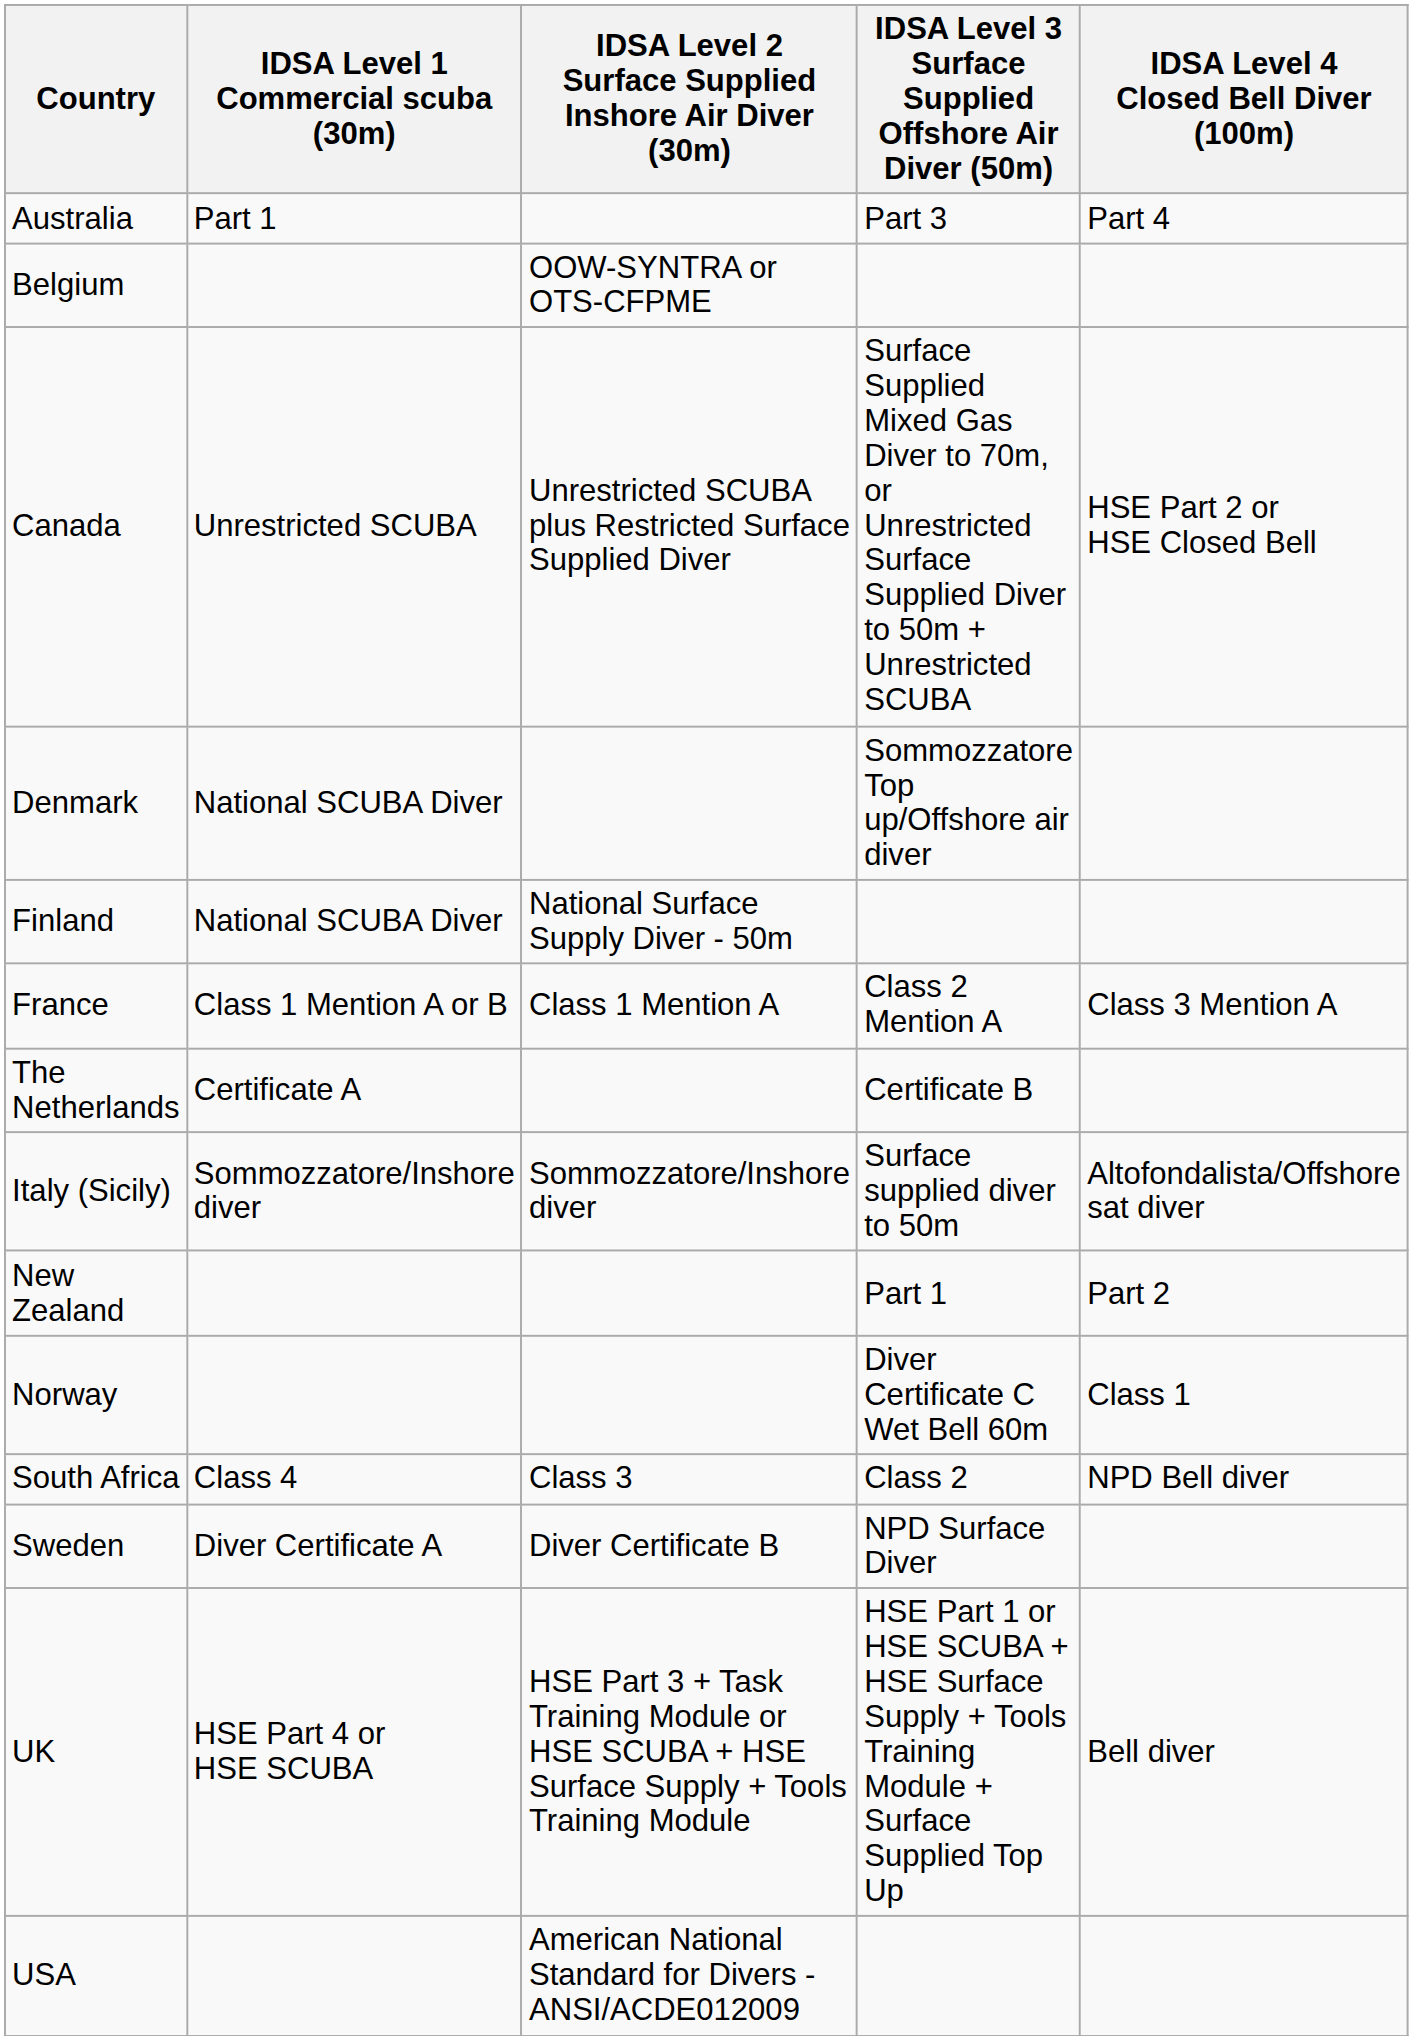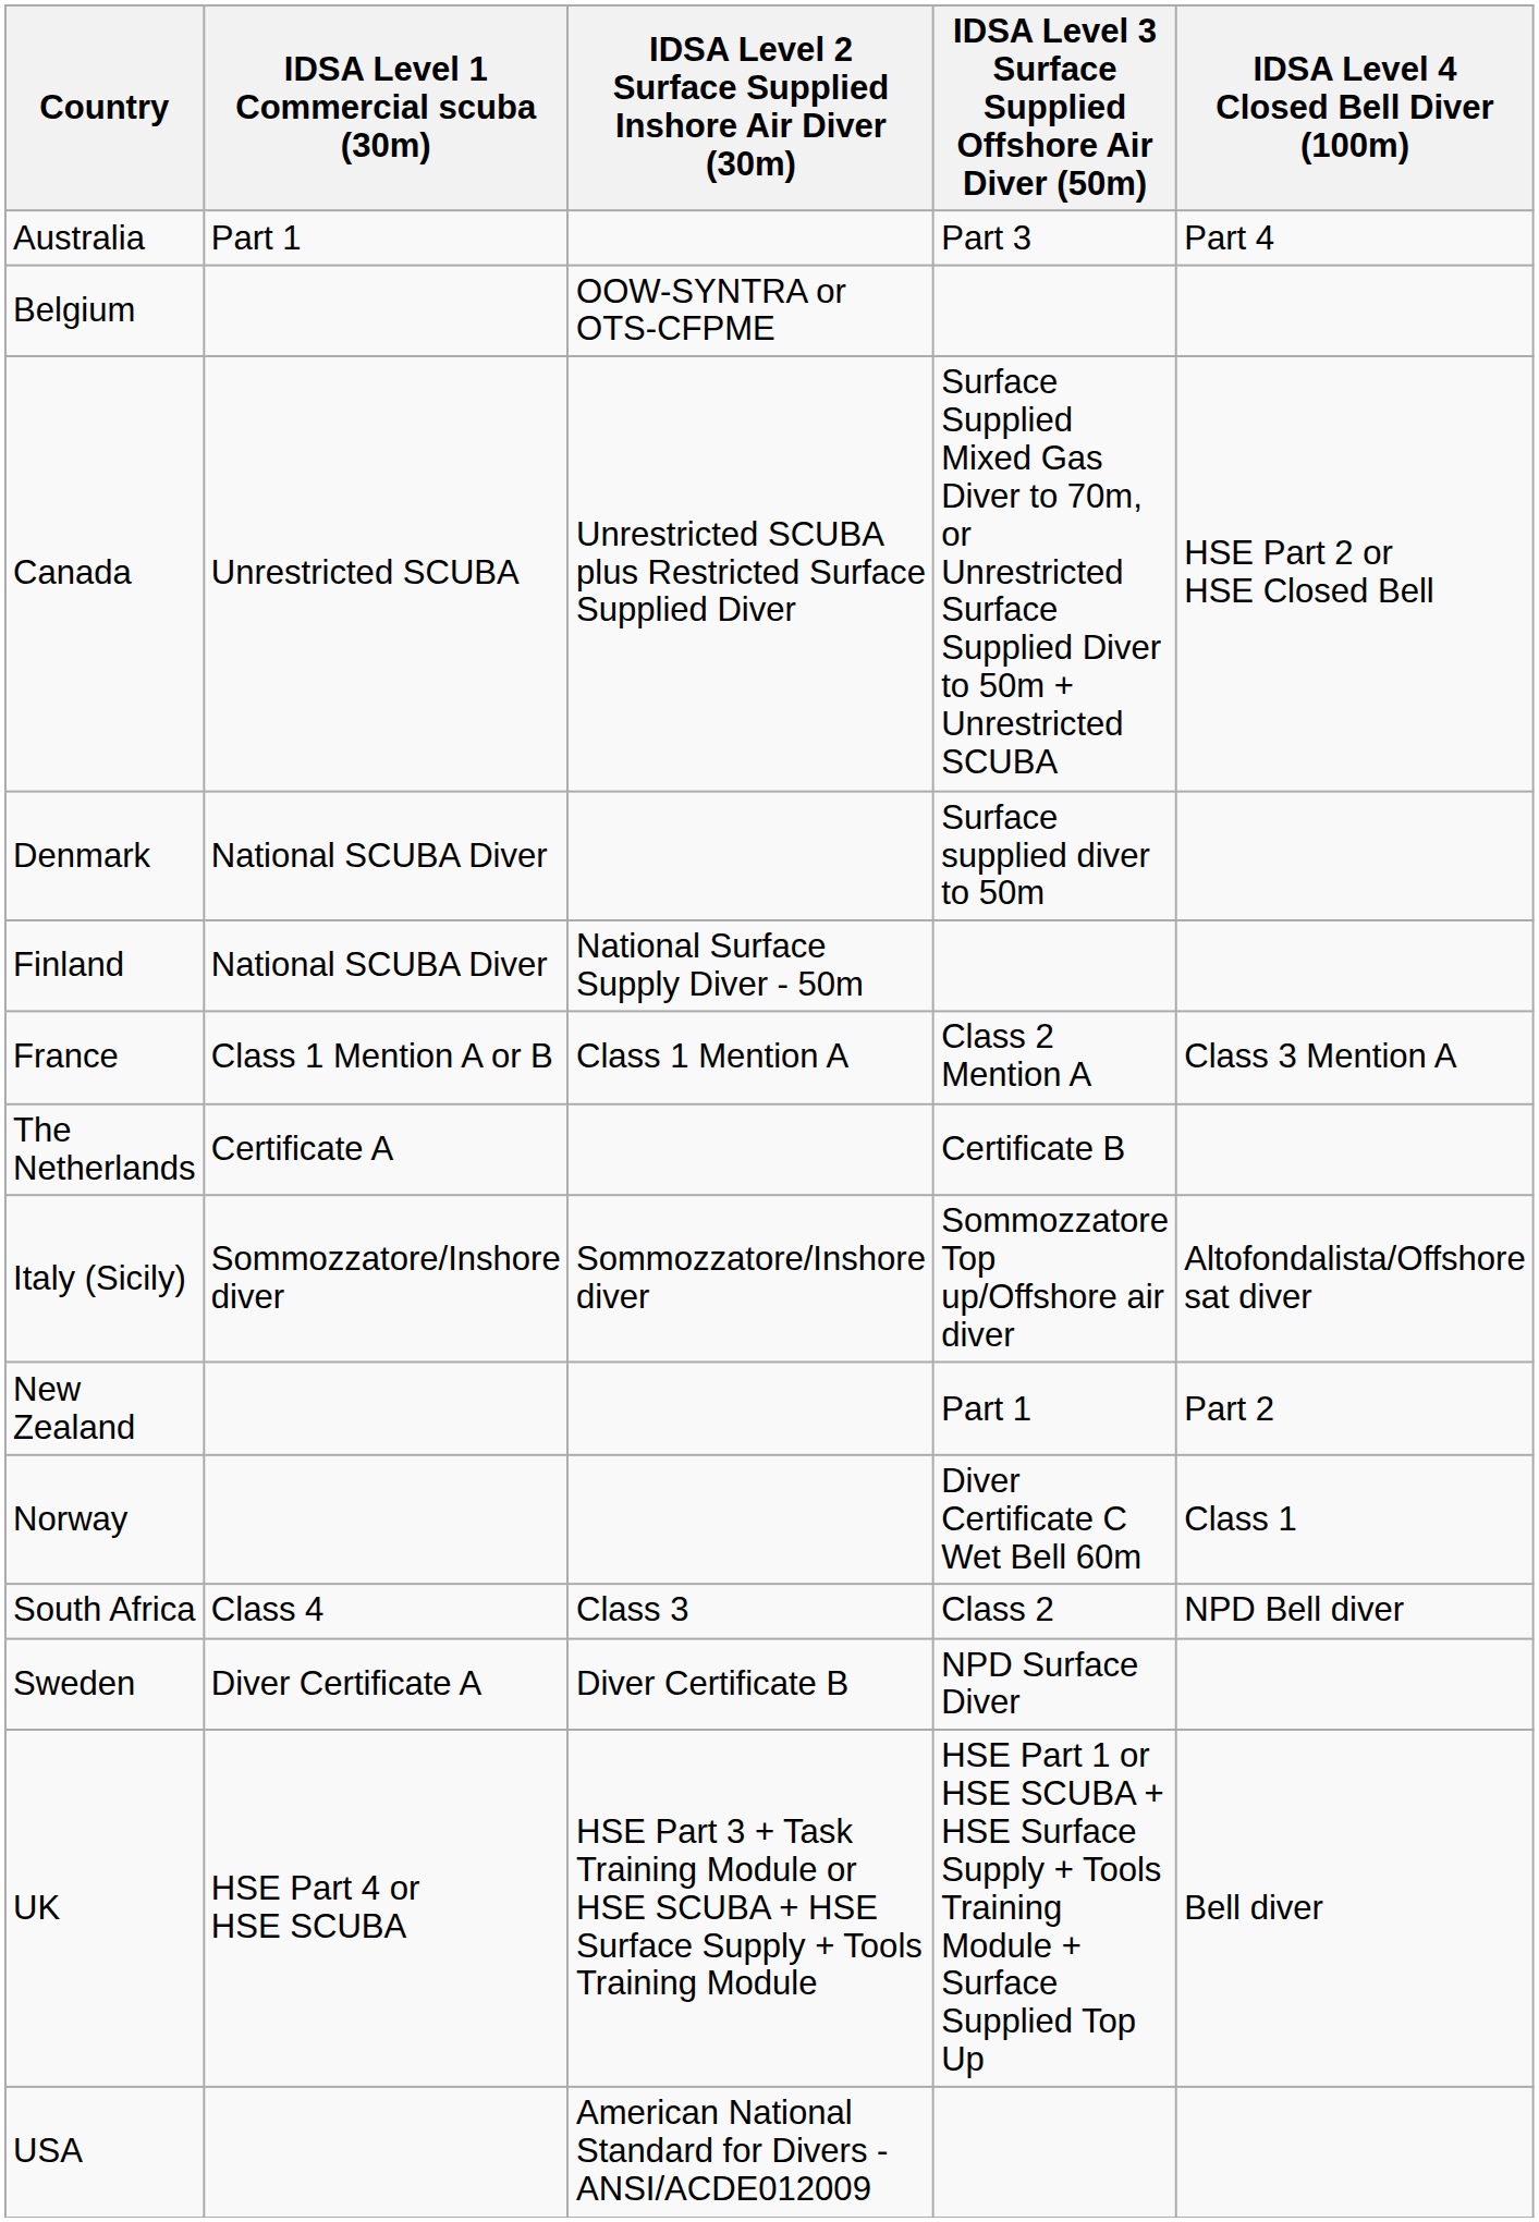 <table class="wikitable">
 <tr>
 <th>Country</th>
 <th>IDSA Level 1<br>Commercial scuba (30m)</th>
 <th>IDSA Level 2<br>Surface Supplied Inshore Air Diver (30m)</th>
 <th>IDSA Level 3<br>Surface Supplied Offshore Air Diver (50m)</th>
 <th>IDSA Level 4<br>Closed Bell Diver (100m)</th>
 </tr>
 <tr>
 <td>Australia</td>
 <td>Part 1</td>
 <td></td>
 <td>Part 3</td>
 <td>Part 4</td>
 </tr>
 <tr>
 <td>Belgium</td>
 <td></td>
 <td>OOW-SYNTRA or<br>OTS-CFPME</td>
 <td></td>
 <td></td>
 </tr>
 <tr>
 <td>Canada</td>
 <td>Unrestricted SCUBA</td>
 <td>Unrestricted SCUBA plus Restricted Surface Supplied Diver</td>
 <td>Surface Supplied Mixed Gas Diver to 70m, or <br>Unrestricted Surface Supplied Diver to 50m + Unrestricted SCUBA</td>
 <td>HSE Part 2 or<br>HSE Closed Bell</td>
 </tr>
 <tr>
 <td>Denmark</td>
 <td>National SCUBA Diver</td>
 <td></td>
-<td>Sommozzatore Top up/Offshore air diver</td>
+<td>Surface supplied diver to 50m</td>
 <td></td>
 </tr>
 <tr>
 <td>Finland</td>
 <td>National SCUBA Diver</td>
 <td>National Surface Supply Diver - 50m</td>
 <td></td>
 <td></td>
 </tr>
 <tr>
 <td>France</td>
 <td>Class 1 Mention A or B</td>
 <td>Class 1 Mention A</td>
 <td>Class 2 Mention A</td>
 <td>Class 3 Mention A</td>
 </tr>
 <tr>
 <td>The Netherlands</td>
 <td>Certificate A</td>
 <td></td>
 <td>Certificate B</td>
 <td></td>
 </tr>
 <tr>
 <td>Italy (Sicily)</td>
 <td>Sommozzatore/Inshore diver</td>
 <td>Sommozzatore/Inshore diver</td>
-<td>Surface supplied diver to 50m</td>
+<td>Sommozzatore Top up/Offshore air diver</td>
 <td>Altofondalista/Offshore sat diver</td>
 </tr>
 <tr>
 <td>New Zealand</td>
 <td></td>
 <td></td>
 <td>Part 1</td>
 <td>Part 2</td>
 </tr>
 <tr>
 <td>Norway</td>
 <td></td>
 <td></td>
 <td>Diver Certificate C Wet Bell 60m</td>
 <td>Class 1</td>
 </tr>
 <tr>
 <td>South Africa</td>
 <td>Class 4</td>
 <td>Class 3</td>
 <td>Class 2</td>
 <td>NPD Bell diver</td>
 </tr>
 <tr>
 <td>Sweden</td>
 <td>Diver Certificate A</td>
 <td>Diver Certificate B</td>
 <td>NPD Surface Diver</td>
 <td></td>
 </tr>
 <tr>
 <td>UK</td>
 <td>HSE Part 4 or<br>HSE SCUBA</td>
 <td>HSE Part 3 + Task Training Module or<br>HSE SCUBA + HSE Surface Supply + Tools Training Module</td>
 <td>HSE Part 1 or<br>HSE SCUBA + HSE Surface Supply + Tools Training Module + Surface Supplied Top Up</td>
 <td>Bell diver</td>
 </tr>
 <tr>
 <td>USA</td>
 <td></td>
 <td>American National Standard for Divers - ANSI/ACDE012009</td>
 <td></td>
 <td></td>
 </tr>
 <tr>
 </tr>
 </table>
